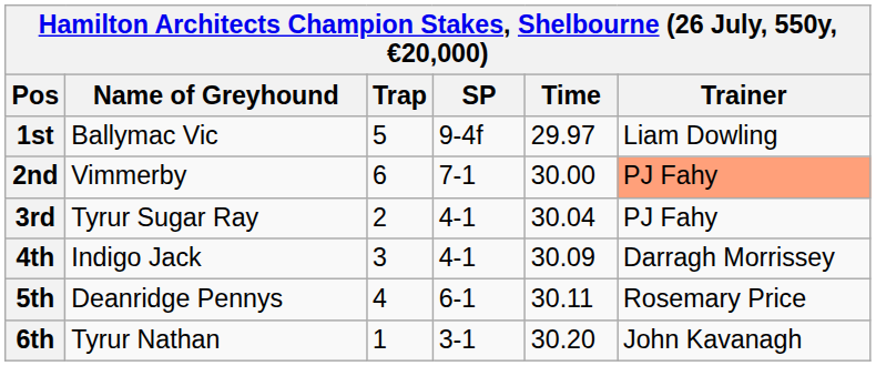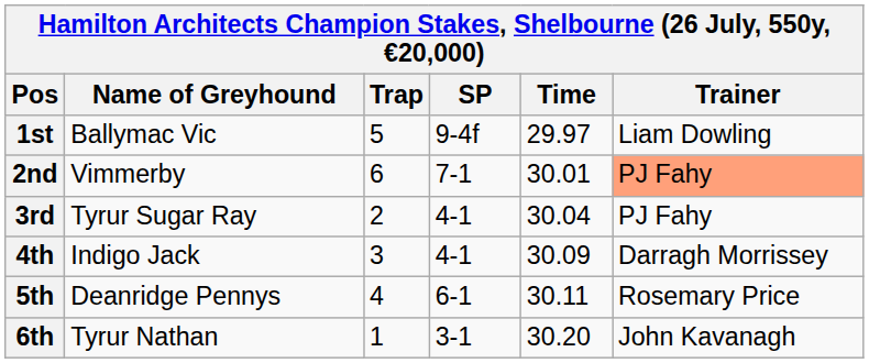 <table class="wikitable">
 <tr>
 <th colspan="6"><a href='#'>Hamilton Architects Champion Stakes</a>, <a href='#'>Shelbourne</a> (26 July, 550y, €20,000)</th>
 </tr>
 <tr>
 <th width=30>Pos</th>
 <th width=180>Name of Greyhound</th>
 <th width=30>Trap</th>
 <th width=50>SP</th>
 <th width=50>Time</th>
 <th width=150>Trainer</th>
 </tr>
 <tr>
 <th>1st</th>
 <td>Ballymac Vic</td>
 <td>5</td>
 <td>9-4f</td>
 <td>29.97</td>
 <td>Liam Dowling</td>
 </tr>
 <tr>
 <th>2nd</th>
 <td>Vimmerby</td>
 <td>6</td>
 <td>7-1</td>
-<td>30.00</td>
+<td>30.01</td>
 <td style="background: lightsalmon;">PJ Fahy</td>
 </tr>
 <tr>
 <th>3rd</th>
 <td>Tyrur Sugar Ray</td>
 <td>2</td>
 <td>4-1</td>
 <td>30.04</td>
 <td>PJ Fahy</td>
 </tr>
 <tr>
 <th>4th</th>
 <td>Indigo Jack</td>
 <td>3</td>
 <td>4-1</td>
 <td>30.09</td>
 <td>Darragh Morrissey</td>
 </tr>
 <tr>
 <th>5th</th>
 <td>Deanridge Pennys</td>
 <td>4</td>
 <td>6-1</td>
 <td>30.11</td>
 <td>Rosemary Price</td>
 </tr>
 <tr>
 <th>6th</th>
 <td>Tyrur Nathan</td>
 <td>1</td>
 <td>3-1</td>
 <td>30.20</td>
 <td>John Kavanagh</td>
 </tr>
 </table>
